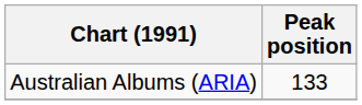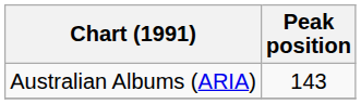 <table class="wikitable sortable" style="text-align:center;">
 <tr>
 <th>Chart (1991)</th>
 <th>Peak<br>position</th>
 </tr>
 <tr>
 <td align="left">Australian Albums (<a href='#'>ARIA</a>)</td>
-<td>133</td>
+<td>143</td>
 </tr>
 <tr>
 </tr>
 </table>
